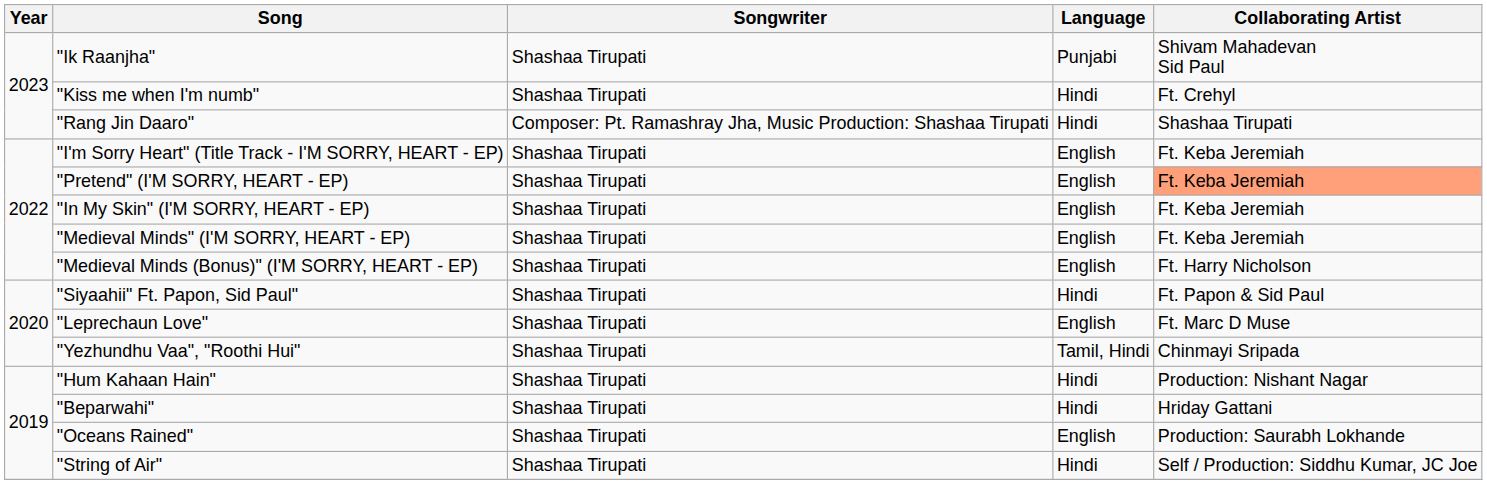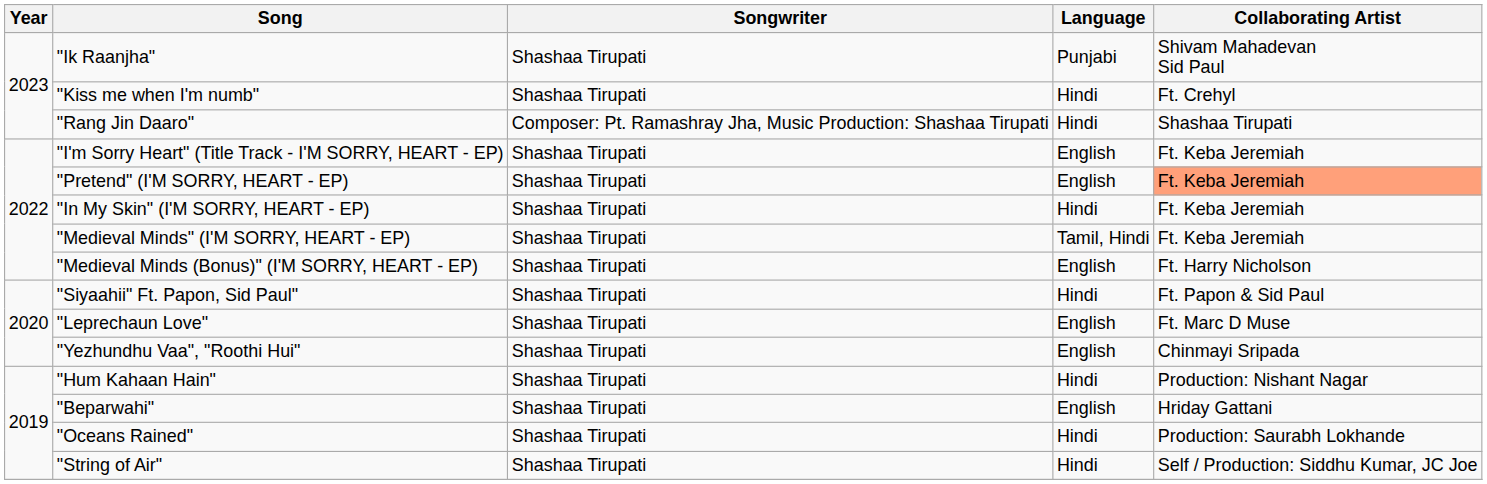 <table class="wikitable sortable">
 <tr>
 <th>Year</th>
 <th>Song</th>
 <th>Songwriter</th>
 <th>Language</th>
 <th>Collaborating Artist</th>
 </tr>
 <tr>
 <td rowspan="3">2023</td>
 <td>"Ik Raanjha"</td>
 <td>Shashaa Tirupati</td>
 <td>Punjabi</td>
 <td>Shivam Mahadevan<br>Sid Paul</td>
 </tr>
 <tr>
 <td>"Kiss me when I'm numb"</td>
 <td>Shashaa Tirupati</td>
 <td>Hindi</td>
 <td>Ft. Crehyl</td>
 </tr>
 <tr>
 <td>"Rang Jin Daaro"</td>
 <td>Composer: Pt. Ramashray Jha, Music Production: Shashaa Tirupati</td>
 <td>Hindi</td>
 <td>Shashaa Tirupati</td>
 </tr>
 <tr>
 <td rowspan="5">2022</td>
 <td>"I'm Sorry Heart" (Title Track - I'M SORRY, HEART - EP)</td>
 <td>Shashaa Tirupati</td>
 <td>English</td>
 <td>Ft. Keba Jeremiah</td>
 </tr>
 <tr>
 <td>"Pretend" (I'M SORRY, HEART - EP)</td>
 <td>Shashaa Tirupati</td>
 <td>English</td>
 <td style="background: lightsalmon;">Ft. Keba Jeremiah</td>
 </tr>
 <tr>
 <td>"In My Skin" (I'M SORRY, HEART - EP)</td>
 <td>Shashaa Tirupati</td>
-<td>English</td>
+<td>Hindi</td>
 <td>Ft. Keba Jeremiah</td>
 </tr>
 <tr>
 <td>"Medieval Minds" (I'M SORRY, HEART - EP)</td>
 <td>Shashaa Tirupati</td>
-<td>English</td>
+<td>Tamil, Hindi</td>
 <td>Ft. Keba Jeremiah</td>
 </tr>
 <tr>
 <td>"Medieval Minds (Bonus)" (I'M SORRY, HEART - EP)</td>
 <td>Shashaa Tirupati</td>
 <td>English</td>
 <td>Ft. Harry Nicholson</td>
 </tr>
 <tr>
 <td rowspan="3">2020</td>
 <td>"Siyaahii" Ft. Papon, Sid Paul"</td>
 <td>Shashaa Tirupati</td>
 <td>Hindi</td>
 <td>Ft. Papon & Sid Paul</td>
 </tr>
 <tr>
 <td>"Leprechaun Love"</td>
 <td>Shashaa Tirupati</td>
 <td>English</td>
 <td>Ft. Marc D Muse</td>
 </tr>
 <tr>
 <td>"Yezhundhu Vaa", "Roothi Hui"</td>
 <td>Shashaa Tirupati</td>
-<td>Tamil, Hindi</td>
+<td>English</td>
 <td>Chinmayi Sripada</td>
 </tr>
 <tr>
 <td rowspan="4">2019</td>
 <td>"Hum Kahaan Hain"</td>
 <td>Shashaa Tirupati</td>
 <td>Hindi</td>
 <td>Production: Nishant Nagar</td>
 </tr>
 <tr>
 <td>"Beparwahi"</td>
 <td>Shashaa Tirupati</td>
-<td>Hindi</td>
+<td>English</td>
 <td>Hriday Gattani</td>
 </tr>
 <tr>
 <td>"Oceans Rained"</td>
 <td>Shashaa Tirupati</td>
-<td>English</td>
+<td>Hindi</td>
 <td>Production: Saurabh Lokhande</td>
 </tr>
 <tr>
 <td>"String of Air"</td>
 <td>Shashaa Tirupati</td>
 <td>Hindi</td>
 <td>Self / Production: Siddhu Kumar, JC Joe</td>
 </tr>
 <tr>
 </tr>
 </table>
